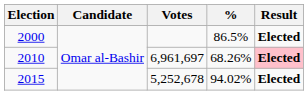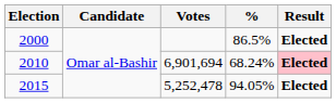 <table class="wikitable" style="text-align: center;">
 <tr>
 <th>Election</th>
 <th>Candidate</th>
 <th>Votes</th>
 <th>%</th>
 <th>Result</th>
 </tr>
 <tr>
 <td><a href='#'>2000</a></td>
 <td rowspan="3"><a href='#'>Omar al-Bashir</a></td>
 <td></td>
 <td>86.5%</td>
 <td><strong>Elected</strong> </td>
 </tr>
 <tr>
 <td><a href='#'>2010</a></td>
-<td align="right">6,961,697</td>
-<td>68.26%</td>
+<td align="right">6,901,694</td>
+<td>68.24%</td>
 <td style="background: pink;"><strong>Elected</strong> </td>
 </tr>
 <tr>
 <td><a href='#'>2015</a></td>
-<td align="right">5,252,678</td>
-<td>94.02%</td>
+<td align="right">5,252,478</td>
+<td>94.05%</td>
 <td><strong>Elected</strong> </td>
 </tr>
 </table>
